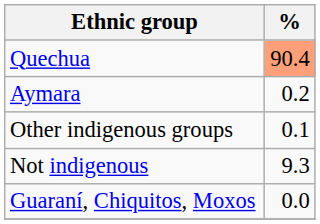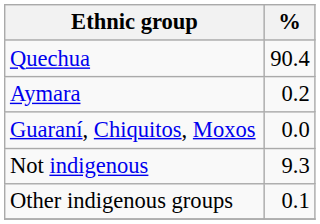 <table class="wikitable" border="1" style="width:25%;" border="1">
 <tr bgcolor=#EFEFEF>
 <th><strong>Ethnic group</strong></th>
 <th><strong>%</strong></th>
 </tr>
 <tr>
 <td><a href='#'>Quechua</a></td>
-<td align="right" style="background: lightsalmon;">90.4</td>
+<td align="right">90.4</td>
 </tr>
 <tr>
 <td><a href='#'>Aymara</a></td>
 <td align="right">0.2</td>
 </tr>
 <tr>
-<td>Other indigenous groups</td>
-<td align="right">0.1</td>
+<td><a href='#'>Guaraní</a>, <a href='#'>Chiquitos</a>, <a href='#'>Moxos</a></td>
+<td align="right">0.0</td>
 </tr>
 <tr>
 <td>Not <a href='#'>indigenous</a></td>
 <td align="right">9.3</td>
 </tr>
 <tr>
-<td><a href='#'>Guaraní</a>, <a href='#'>Chiquitos</a>, <a href='#'>Moxos</a></td>
-<td align="right">0.0</td>
+<td>Other indigenous groups</td>
+<td align="right">0.1</td>
 </tr>
 <tr>
 </tr>
 </table>
